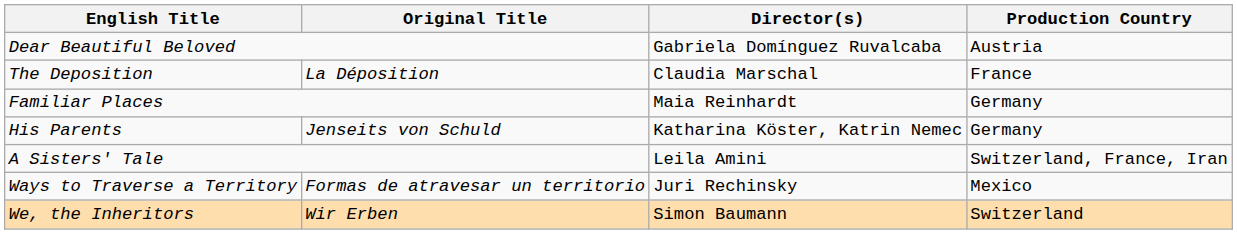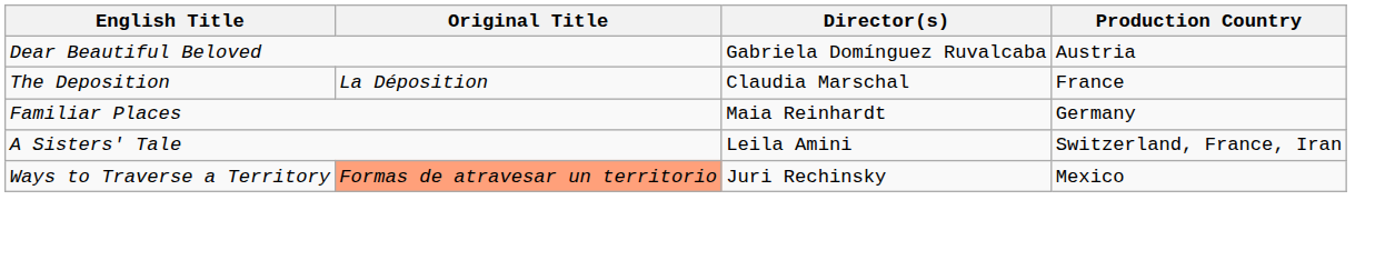 <table class="wikitable">
 <tr>
 <th scope="col">English Title</th>
 <th scope="col">Original Title</th>
 <th scope="col">Director(s)</th>
 <th scope="col">Production Country</th>
 </tr>
 <tr>
 <td colspan="2"><em>Dear Beautiful Beloved</em></td>
 <td>Gabriela Domínguez Ruvalcaba</td>
 <td>Austria</td>
 </tr>
 <tr>
 <td><em>The Deposition</em></td>
 <td><em>La Déposition</em></td>
 <td>Claudia Marschal</td>
 <td>France</td>
 </tr>
 <tr>
 <td colspan="2"><em>Familiar Places</em></td>
 <td>Maia Reinhardt</td>
 <td>Germany</td>
 </tr>
 <tr>
-<td><em>His Parents</em></td>
-<td><em>Jenseits von Schuld</em></td>
-<td>Katharina Köster, Katrin Nemec</td>
-<td>Germany</td>
-</tr>
-<tr>
 <td colspan="2"><em>A Sisters' Tale</em></td>
 <td>Leila Amini</td>
 <td>Switzerland, France, Iran</td>
 </tr>
 <tr>
 <td><em>Ways to Traverse a Territory</em></td>
-<td><em>Formas de atravesar un territorio</em></td>
+<td style="background: lightsalmon;"><em>Formas de atravesar un territorio</em></td>
 <td>Juri Rechinsky</td>
 <td>Mexico</td>
 </tr>
-<tr style="background:#FFDEAD;">
-<td><em>We, the Inheritors</em></td>
-<td><em>Wir Erben</em></td>
-<td>Simon Baumann</td>
-<td>Switzerland</td>
-</tr>
 </table>
